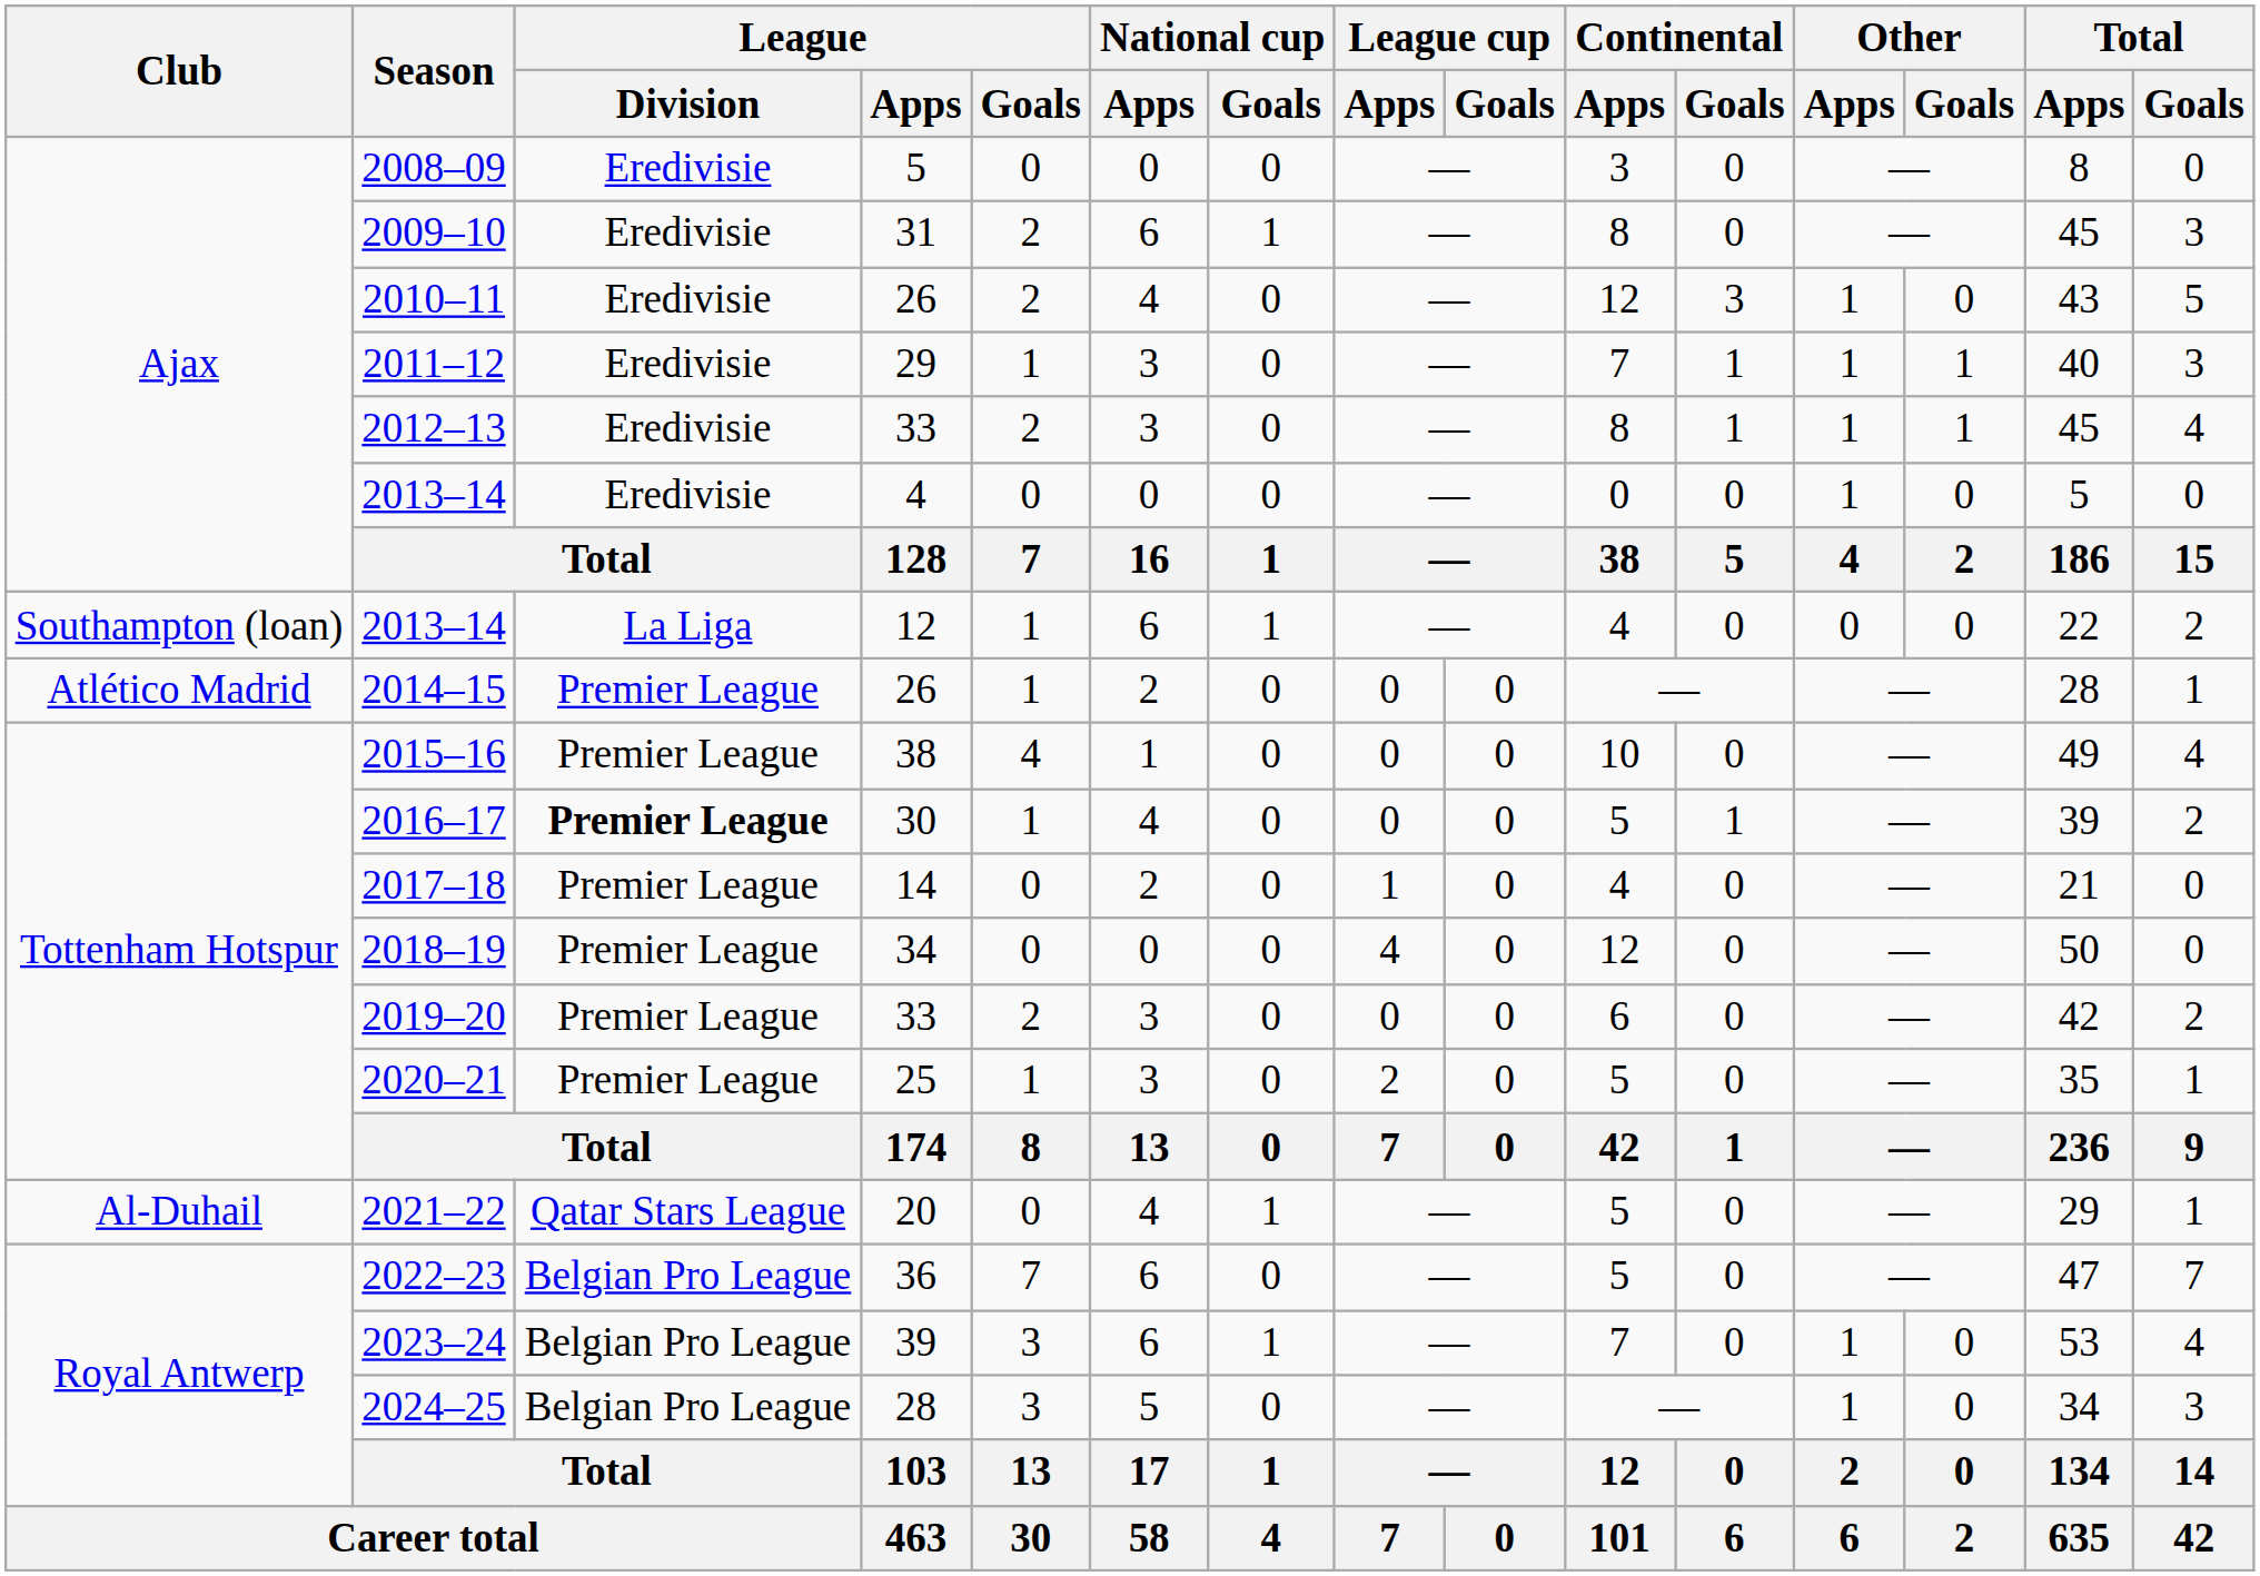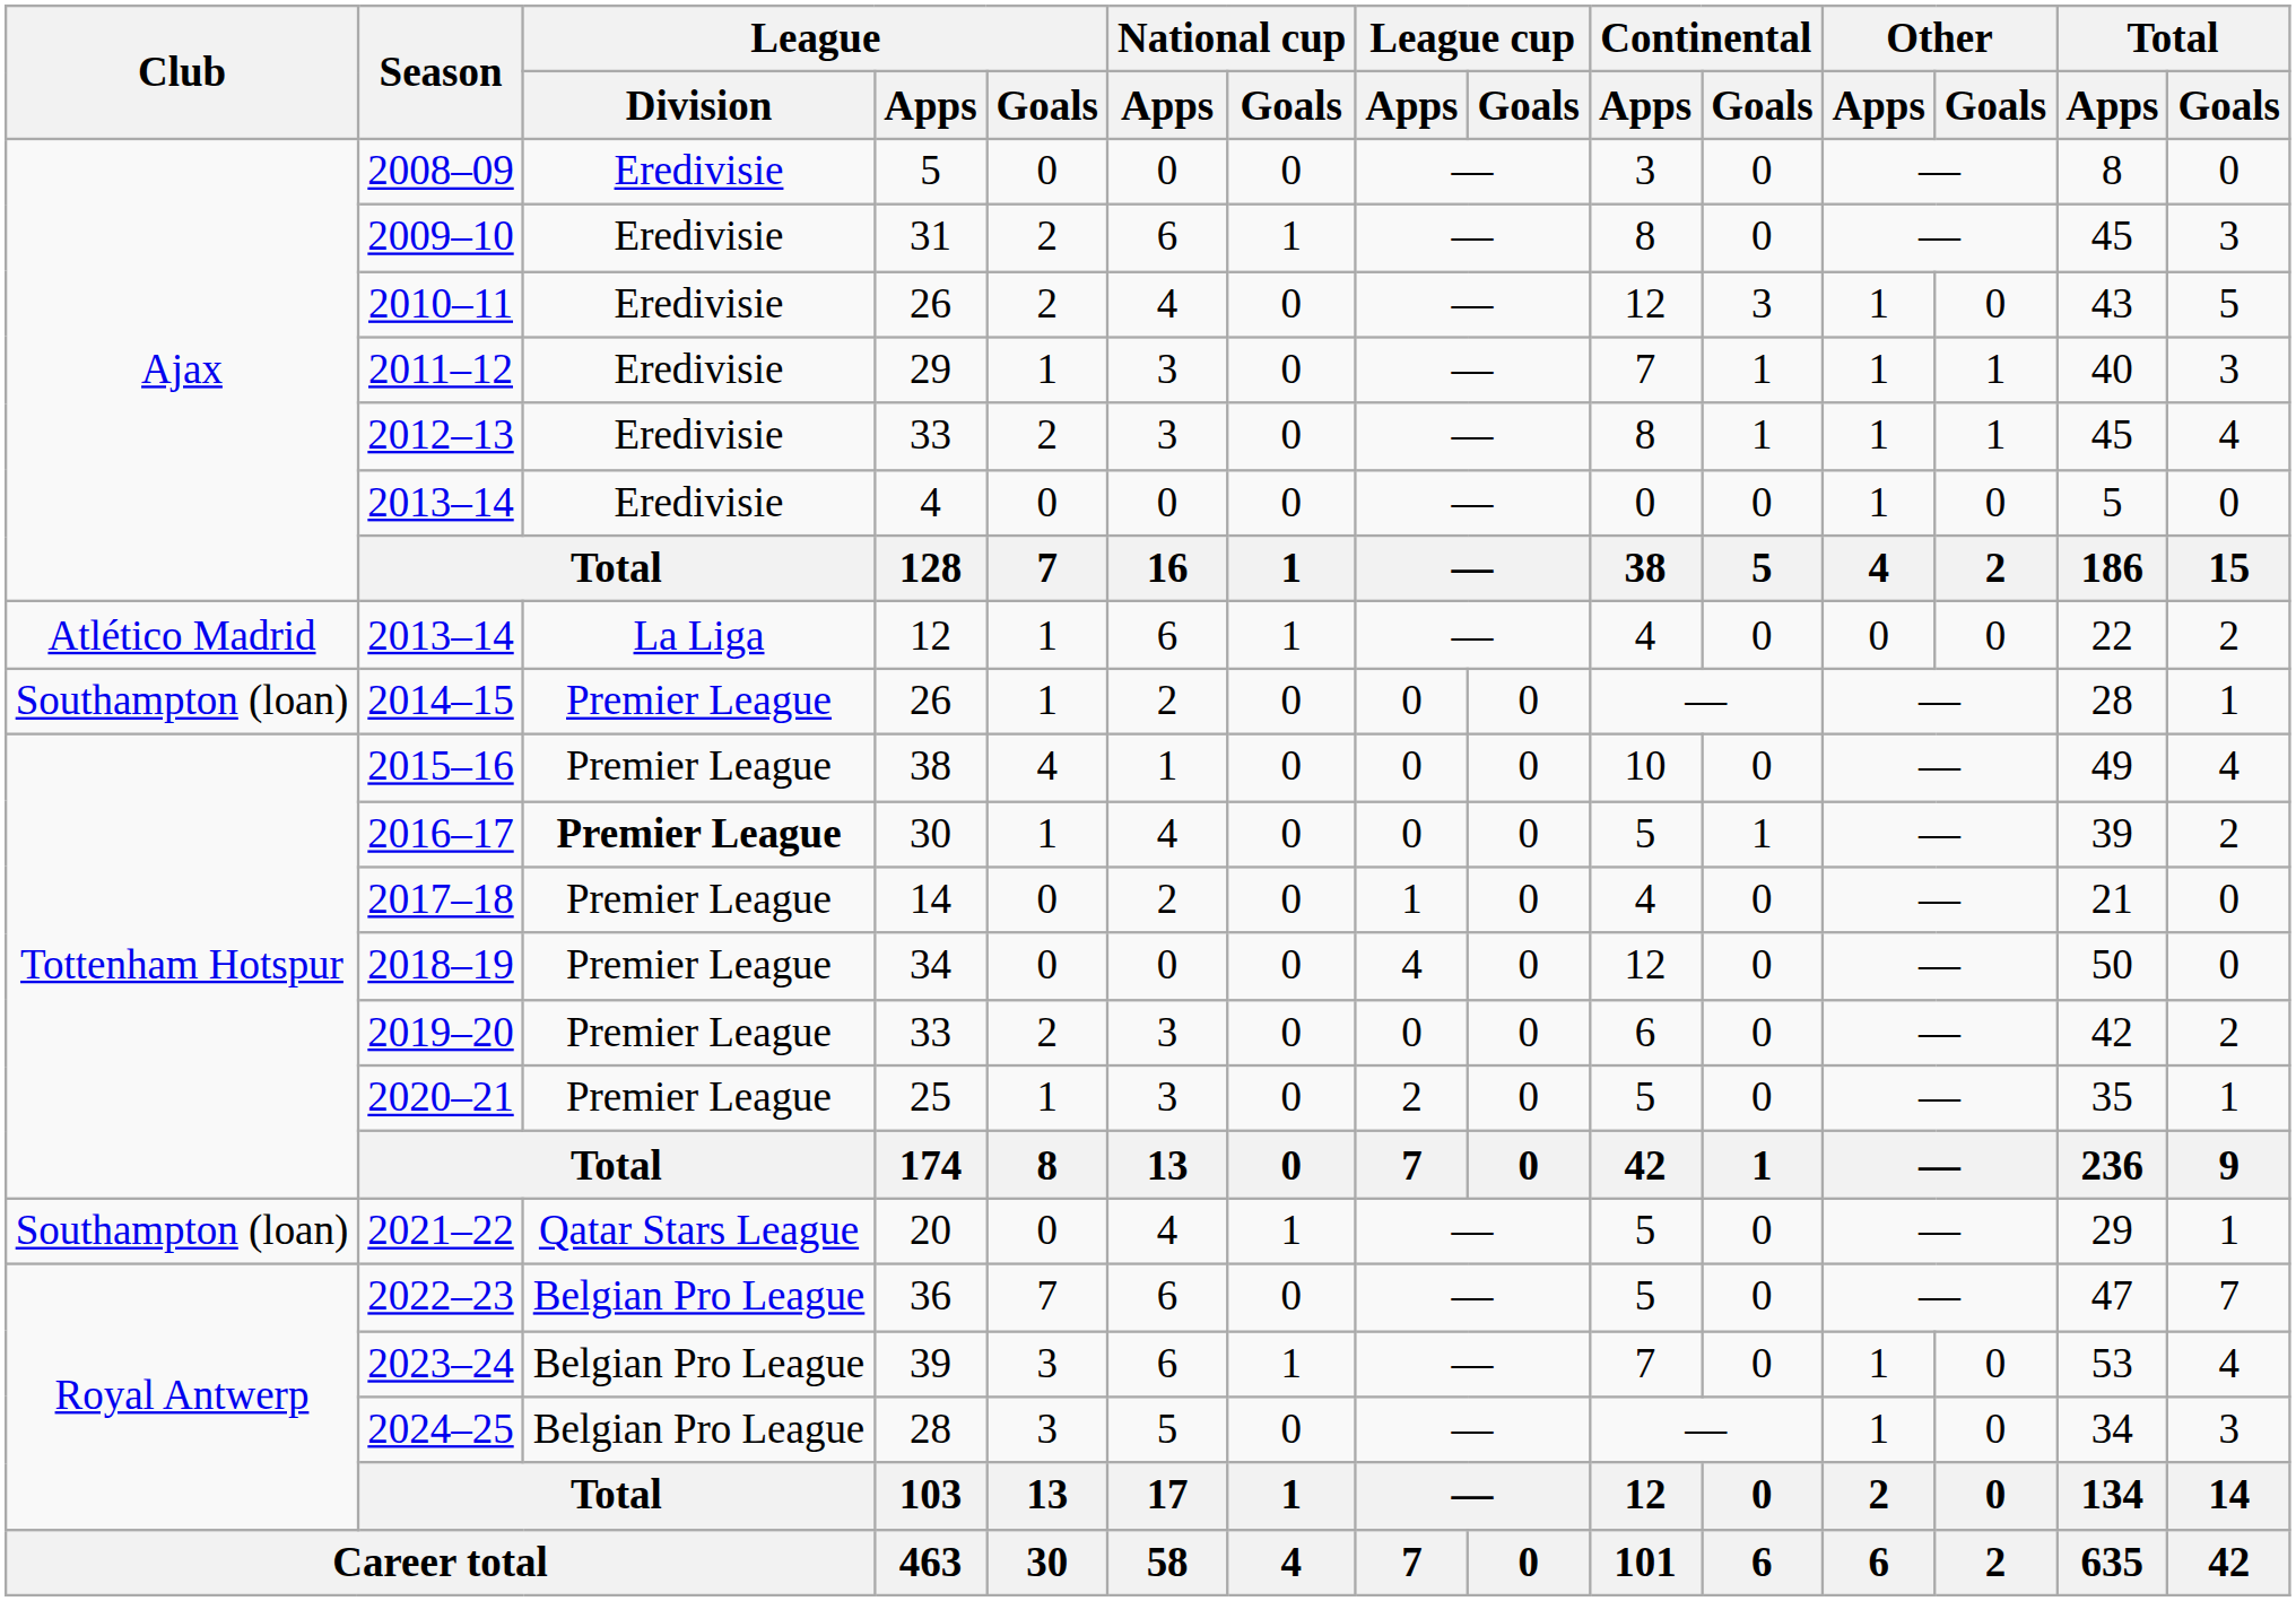 <table class="wikitable" style="text-align:center">
 <tr>
 <th rowspan=2>Club</th>
 <th rowspan=2>Season</th>
 <th colspan=3>League</th>
 <th colspan=2>National cup</th>
 <th colspan=2>League cup</th>
 <th colspan=2>Continental</th>
 <th colspan=2>Other</th>
 <th colspan=2>Total</th>
 </tr>
 <tr>
 <th>Division</th>
 <th>Apps</th>
 <th>Goals</th>
 <th>Apps</th>
 <th>Goals</th>
 <th>Apps</th>
 <th>Goals</th>
 <th>Apps</th>
 <th>Goals</th>
 <th>Apps</th>
 <th>Goals</th>
 <th>Apps</th>
 <th>Goals</th>
 </tr>
 <tr>
 <td rowspan=7><a href='#'>Ajax</a></td>
 <td><a href='#'>2008–09</a></td>
 <td><a href='#'>Eredivisie</a></td>
 <td>5</td>
 <td>0</td>
 <td>0</td>
 <td>0</td>
 <td colspan=2>—</td>
 <td>3</td>
 <td>0</td>
 <td colspan=2>—</td>
 <td>8</td>
 <td>0</td>
 </tr>
 <tr>
 <td><a href='#'>2009–10</a></td>
 <td>Eredivisie</td>
 <td>31</td>
 <td>2</td>
 <td>6</td>
 <td>1</td>
 <td colspan=2>—</td>
 <td>8</td>
 <td>0</td>
 <td colspan=2>—</td>
 <td>45</td>
 <td>3</td>
 </tr>
 <tr>
 <td><a href='#'>2010–11</a></td>
 <td>Eredivisie</td>
 <td>26</td>
 <td>2</td>
 <td>4</td>
 <td>0</td>
 <td colspan=2>—</td>
 <td>12</td>
 <td>3</td>
 <td>1</td>
 <td>0</td>
 <td>43</td>
 <td>5</td>
 </tr>
 <tr>
 <td><a href='#'>2011–12</a></td>
 <td>Eredivisie</td>
 <td>29</td>
 <td>1</td>
 <td>3</td>
 <td>0</td>
 <td colspan=2>—</td>
 <td>7</td>
 <td>1</td>
 <td>1</td>
 <td>1</td>
 <td>40</td>
 <td>3</td>
 </tr>
 <tr>
 <td><a href='#'>2012–13</a></td>
 <td>Eredivisie</td>
 <td>33</td>
 <td>2</td>
 <td>3</td>
 <td>0</td>
 <td colspan=2>—</td>
 <td>8</td>
 <td>1</td>
 <td>1</td>
 <td>1</td>
 <td>45</td>
 <td>4</td>
 </tr>
 <tr>
 <td><a href='#'>2013–14</a></td>
 <td>Eredivisie</td>
 <td>4</td>
 <td>0</td>
 <td>0</td>
 <td>0</td>
 <td colspan=2>—</td>
 <td>0</td>
 <td>0</td>
 <td>1</td>
 <td>0</td>
 <td>5</td>
 <td>0</td>
 </tr>
 <tr>
 <th colspan=2>Total</th>
 <th>128</th>
 <th>7</th>
 <th>16</th>
 <th>1</th>
 <th colspan=2>—</th>
 <th>38</th>
 <th>5</th>
 <th>4</th>
 <th>2</th>
 <th>186</th>
 <th>15</th>
 </tr>
 <tr>
-<td><a href='#'>Southampton</a> (loan)</td>
+<td><a href='#'>Atlético Madrid</a></td>
 <td><a href='#'>2013–14</a></td>
 <td><a href='#'>La Liga</a></td>
 <td>12</td>
 <td>1</td>
 <td>6</td>
 <td>1</td>
 <td colspan=2>—</td>
 <td>4</td>
 <td>0</td>
 <td>0</td>
 <td>0</td>
 <td>22</td>
 <td>2</td>
 </tr>
 <tr>
-<td><a href='#'>Atlético Madrid</a></td>
+<td><a href='#'>Southampton</a> (loan)</td>
 <td><a href='#'>2014–15</a></td>
 <td><a href='#'>Premier League</a></td>
 <td>26</td>
 <td>1</td>
 <td>2</td>
 <td>0</td>
 <td>0</td>
 <td>0</td>
 <td colspan=2>—</td>
 <td colspan=2>—</td>
 <td>28</td>
 <td>1</td>
 </tr>
 <tr>
 <td rowspan=7><a href='#'>Tottenham Hotspur</a></td>
 <td><a href='#'>2015–16</a></td>
 <td>Premier League</td>
 <td>38</td>
 <td>4</td>
 <td>1</td>
 <td>0</td>
 <td>0</td>
 <td>0</td>
 <td>10</td>
 <td>0</td>
 <td colspan=2>—</td>
 <td>49</td>
 <td>4</td>
 </tr>
 <tr>
 <td><a href='#'>2016–17</a></td>
 <td><strong>Premier League</strong></td>
 <td>30</td>
 <td>1</td>
 <td>4</td>
 <td>0</td>
 <td>0</td>
 <td>0</td>
 <td>5</td>
 <td>1</td>
 <td colspan=2>—</td>
 <td>39</td>
 <td>2</td>
 </tr>
 <tr>
 <td><a href='#'>2017–18</a></td>
 <td>Premier League</td>
 <td>14</td>
 <td>0</td>
 <td>2</td>
 <td>0</td>
 <td>1</td>
 <td>0</td>
 <td>4</td>
 <td>0</td>
 <td colspan=2>—</td>
 <td>21</td>
 <td>0</td>
 </tr>
 <tr>
 <td><a href='#'>2018–19</a></td>
 <td>Premier League</td>
 <td>34</td>
 <td>0</td>
 <td>0</td>
 <td>0</td>
 <td>4</td>
 <td>0</td>
 <td>12</td>
 <td>0</td>
 <td colspan=2>—</td>
 <td>50</td>
 <td>0</td>
 </tr>
 <tr>
 <td><a href='#'>2019–20</a></td>
 <td>Premier League</td>
 <td>33</td>
 <td>2</td>
 <td>3</td>
 <td>0</td>
 <td>0</td>
 <td>0</td>
 <td>6</td>
 <td>0</td>
 <td colspan=2>—</td>
 <td>42</td>
 <td>2</td>
 </tr>
 <tr>
 <td><a href='#'>2020–21</a></td>
 <td>Premier League</td>
 <td>25</td>
 <td>1</td>
 <td>3</td>
 <td>0</td>
 <td>2</td>
 <td>0</td>
 <td>5</td>
 <td>0</td>
 <td colspan=2>—</td>
 <td>35</td>
 <td>1</td>
 </tr>
 <tr>
 <th colspan=2>Total</th>
 <th>174</th>
 <th>8</th>
 <th>13</th>
 <th>0</th>
 <th>7</th>
 <th>0</th>
 <th>42</th>
 <th>1</th>
 <th colspan=2>—</th>
 <th>236</th>
 <th>9</th>
 </tr>
 <tr>
-<td><a href='#'>Al-Duhail</a></td>
+<td><a href='#'>Southampton</a> (loan)</td>
 <td><a href='#'>2021–22</a></td>
 <td><a href='#'>Qatar Stars League</a></td>
 <td>20</td>
 <td>0</td>
 <td>4</td>
 <td>1</td>
 <td colspan=2>—</td>
 <td>5</td>
 <td>0</td>
 <td colspan=2>—</td>
 <td>29</td>
 <td>1</td>
 </tr>
 <tr>
 <td rowspan=4><a href='#'>Royal Antwerp</a></td>
 <td><a href='#'>2022–23</a></td>
 <td><a href='#'>Belgian Pro League</a></td>
 <td>36</td>
 <td>7</td>
 <td>6</td>
 <td>0</td>
 <td colspan=2>—</td>
 <td>5</td>
 <td>0</td>
 <td colspan=2>—</td>
 <td>47</td>
 <td>7</td>
 </tr>
 <tr>
 <td><a href='#'>2023–24</a></td>
 <td>Belgian Pro League</td>
 <td>39</td>
 <td>3</td>
 <td>6</td>
 <td>1</td>
 <td colspan=2>—</td>
 <td>7</td>
 <td>0</td>
 <td>1</td>
 <td>0</td>
 <td>53</td>
 <td>4</td>
 </tr>
 <tr>
 <td><a href='#'>2024–25</a></td>
 <td>Belgian Pro League</td>
 <td>28</td>
 <td>3</td>
 <td>5</td>
 <td>0</td>
 <td colspan=2>—</td>
 <td colspan=2>—</td>
 <td>1</td>
 <td>0</td>
 <td>34</td>
 <td>3</td>
 </tr>
 <tr>
 <th colspan=2>Total</th>
 <th>103</th>
 <th>13</th>
 <th>17</th>
 <th>1</th>
 <th colspan=2>—</th>
 <th>12</th>
 <th>0</th>
 <th>2</th>
 <th>0</th>
 <th>134</th>
 <th>14</th>
 </tr>
 <tr>
 <th colspan=3>Career total</th>
 <th>463</th>
 <th>30</th>
 <th>58</th>
 <th>4</th>
 <th>7</th>
 <th>0</th>
 <th>101</th>
 <th>6</th>
 <th>6</th>
 <th>2</th>
 <th>635</th>
 <th>42</th>
 </tr>
 </table>
